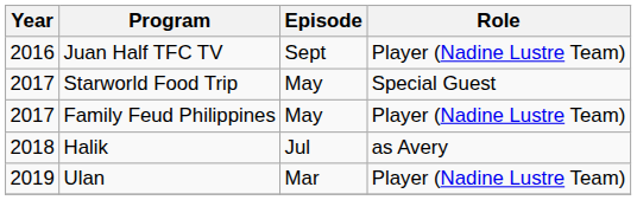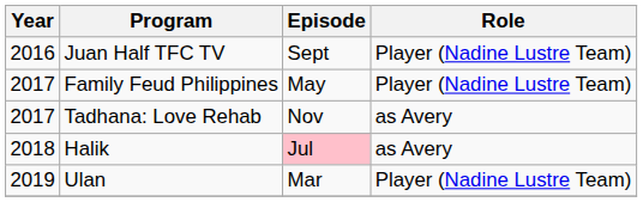 <table class="wikitable">
 <tr>
 <th>Year</th>
 <th>Program</th>
 <th>Episode</th>
 <th>Role</th>
 </tr>
 <tr>
 <td>2016</td>
 <td>Juan Half TFC TV</td>
 <td>Sept</td>
 <td>Player (<a href='#'>Nadine Lustre</a> Team)</td>
 </tr>
 <tr>
 <td>2017</td>
-<td>Starworld Food Trip</td>
-<td>May</td>
-<td>Special Guest</td>
-</tr>
-<tr>
-<td>2017</td>
 <td>Family Feud Philippines</td>
 <td>May</td>
 <td>Player (<a href='#'>Nadine Lustre</a> Team)</td>
 </tr>
 <tr>
+<td>2017</td>
+<td>Tadhana: Love Rehab</td>
+<td>Nov</td>
+<td>as Avery</td>
+</tr>
+<tr>
 <td>2018</td>
 <td>Halik</td>
-<td>Jul</td>
+<td style="background: pink;">Jul</td>
 <td>as Avery</td>
 </tr>
 <tr>
 <td>2019</td>
 <td>Ulan</td>
 <td>Mar</td>
 <td>Player (<a href='#'>Nadine Lustre</a> Team)</td>
 </tr>
 <tr>
 </tr>
 </table>
